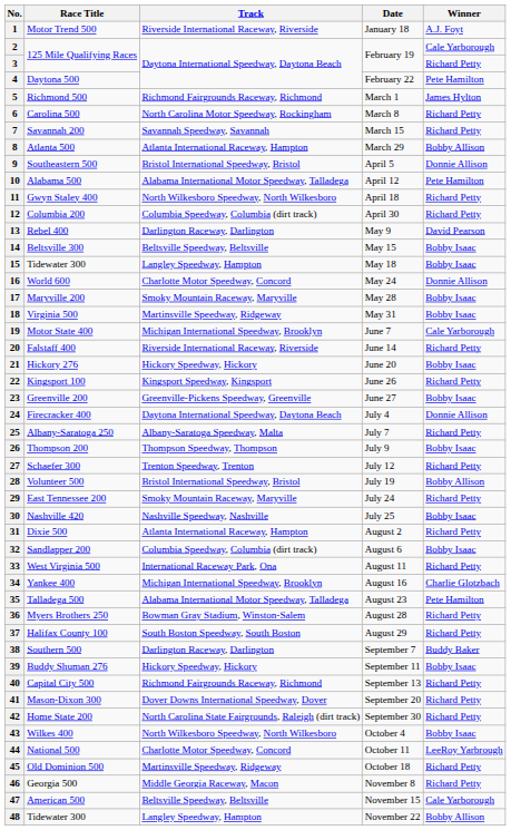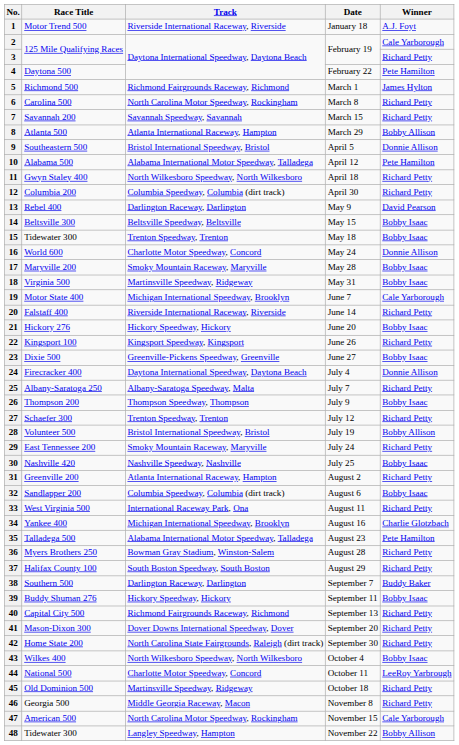 <table class="wikitable" style="font-size:85%;">
 <tr>
 <th>No.</th>
 <th>Race Title</th>
 <th><a href='#'>Track</a></th>
 <th>Date</th>
 <th>Winner</th>
 </tr>
 <tr>
 <th>1</th>
 <td><a href='#'>Motor Trend 500</a></td>
 <td><a href='#'>Riverside International Raceway</a>, <a href='#'>Riverside</a></td>
 <td>January 18</td>
 <td><a href='#'>A.J. Foyt</a></td>
 </tr>
 <tr>
 <th>2</th>
 <td rowspan=2><a href='#'>125 Mile Qualifying Races</a></td>
 <td rowspan=3><a href='#'>Daytona International Speedway</a>, <a href='#'>Daytona Beach</a></td>
 <td rowspan=2>February 19</td>
 <td><a href='#'>Cale Yarborough</a></td>
 </tr>
 <tr>
 <th>3</th>
 <td><a href='#'>Richard Petty</a></td>
 </tr>
 <tr>
 <th>4</th>
 <td><a href='#'>Daytona 500</a></td>
 <td>February 22</td>
 <td><a href='#'>Pete Hamilton</a></td>
 </tr>
 <tr>
 <th>5</th>
 <td><a href='#'>Richmond 500</a></td>
 <td><a href='#'>Richmond Fairgrounds Raceway</a>, <a href='#'>Richmond</a></td>
 <td>March 1</td>
 <td><a href='#'>James Hylton</a></td>
 </tr>
 <tr>
 <th>6</th>
 <td><a href='#'>Carolina 500</a></td>
 <td><a href='#'>North Carolina Motor Speedway</a>, <a href='#'>Rockingham</a></td>
 <td>March 8</td>
 <td><a href='#'>Richard Petty</a></td>
 </tr>
 <tr>
 <th>7</th>
 <td><a href='#'>Savannah 200</a></td>
 <td><a href='#'>Savannah Speedway</a>, <a href='#'>Savannah</a></td>
 <td>March 15</td>
 <td><a href='#'>Richard Petty</a></td>
 </tr>
 <tr>
 <th>8</th>
 <td><a href='#'>Atlanta 500</a></td>
 <td><a href='#'>Atlanta International Raceway</a>, <a href='#'>Hampton</a></td>
 <td>March 29</td>
 <td><a href='#'>Bobby Allison</a></td>
 </tr>
 <tr>
 <th>9</th>
 <td><a href='#'>Southeastern 500</a></td>
 <td><a href='#'>Bristol International Speedway</a>, <a href='#'>Bristol</a></td>
 <td>April 5</td>
 <td><a href='#'>Donnie Allison</a></td>
 </tr>
 <tr>
 <th>10</th>
 <td><a href='#'>Alabama 500</a></td>
 <td><a href='#'>Alabama International Motor Speedway</a>, <a href='#'>Talladega</a></td>
 <td>April 12</td>
 <td><a href='#'>Pete Hamilton</a></td>
 </tr>
 <tr>
 <th>11</th>
 <td><a href='#'>Gwyn Staley 400</a></td>
 <td><a href='#'>North Wilkesboro Speedway</a>, <a href='#'>North Wilkesboro</a></td>
 <td>April 18</td>
 <td><a href='#'>Richard Petty</a></td>
 </tr>
 <tr>
 <th>12</th>
 <td><a href='#'>Columbia 200</a></td>
 <td><a href='#'>Columbia Speedway</a>, <a href='#'>Columbia</a> (dirt track)</td>
 <td>April 30</td>
 <td><a href='#'>Richard Petty</a></td>
 </tr>
 <tr>
 <th>13</th>
 <td><a href='#'>Rebel 400</a></td>
 <td><a href='#'>Darlington Raceway</a>, <a href='#'>Darlington</a></td>
 <td>May 9</td>
 <td><a href='#'>David Pearson</a></td>
 </tr>
 <tr>
 <th>14</th>
 <td><a href='#'>Beltsville 300</a></td>
 <td><a href='#'>Beltsville Speedway</a>, <a href='#'>Beltsville</a></td>
 <td>May 15</td>
 <td><a href='#'>Bobby Isaac</a></td>
 </tr>
 <tr>
 <th>15</th>
 <td>Tidewater 300</td>
-<td><a href='#'>Langley Speedway</a>, <a href='#'>Hampton</a></td>
+<td><a href='#'>Trenton Speedway</a>, <a href='#'>Trenton</a></td>
 <td>May 18</td>
 <td><a href='#'>Bobby Isaac</a></td>
 </tr>
 <tr>
 <th>16</th>
 <td><a href='#'>World 600</a></td>
 <td><a href='#'>Charlotte Motor Speedway</a>, <a href='#'>Concord</a></td>
 <td>May 24</td>
 <td><a href='#'>Donnie Allison</a></td>
 </tr>
 <tr>
 <th>17</th>
 <td><a href='#'>Maryville 200</a></td>
 <td><a href='#'>Smoky Mountain Raceway</a>, <a href='#'>Maryville</a></td>
 <td>May 28</td>
 <td><a href='#'>Bobby Isaac</a></td>
 </tr>
 <tr>
 <th>18</th>
 <td><a href='#'>Virginia 500</a></td>
 <td><a href='#'>Martinsville Speedway</a>, <a href='#'>Ridgeway</a></td>
 <td>May 31</td>
 <td><a href='#'>Bobby Isaac</a></td>
 </tr>
 <tr>
 <th>19</th>
 <td><a href='#'>Motor State 400</a></td>
 <td><a href='#'>Michigan International Speedway</a>, <a href='#'>Brooklyn</a></td>
 <td>June 7</td>
 <td><a href='#'>Cale Yarborough</a></td>
 </tr>
 <tr>
 <th>20</th>
 <td><a href='#'>Falstaff 400</a></td>
 <td><a href='#'>Riverside International Raceway</a>, <a href='#'>Riverside</a></td>
 <td>June 14</td>
 <td><a href='#'>Richard Petty</a></td>
 </tr>
 <tr>
 <th>21</th>
 <td><a href='#'>Hickory 276</a></td>
 <td><a href='#'>Hickory Speedway</a>, <a href='#'>Hickory</a></td>
 <td>June 20</td>
 <td><a href='#'>Bobby Isaac</a></td>
 </tr>
 <tr>
 <th>22</th>
 <td><a href='#'>Kingsport 100</a></td>
 <td><a href='#'>Kingsport Speedway</a>, <a href='#'>Kingsport</a></td>
 <td>June 26</td>
 <td><a href='#'>Richard Petty</a></td>
 </tr>
 <tr>
 <th>23</th>
-<td><a href='#'>Greenville 200</a></td>
+<td><a href='#'>Dixie 500</a></td>
 <td><a href='#'>Greenville-Pickens Speedway</a>, <a href='#'>Greenville</a></td>
 <td>June 27</td>
 <td><a href='#'>Bobby Isaac</a></td>
 </tr>
 <tr>
 <th>24</th>
 <td><a href='#'>Firecracker 400</a></td>
 <td><a href='#'>Daytona International Speedway</a>, <a href='#'>Daytona Beach</a></td>
 <td>July 4</td>
 <td><a href='#'>Donnie Allison</a></td>
 </tr>
 <tr>
 <th>25</th>
 <td><a href='#'>Albany-Saratoga 250</a></td>
 <td><a href='#'>Albany-Saratoga Speedway</a>, <a href='#'>Malta</a></td>
 <td>July 7</td>
 <td><a href='#'>Richard Petty</a></td>
 </tr>
 <tr>
 <th>26</th>
 <td><a href='#'>Thompson 200</a></td>
 <td><a href='#'>Thompson Speedway</a>, <a href='#'>Thompson</a></td>
 <td>July 9</td>
 <td><a href='#'>Bobby Isaac</a></td>
 </tr>
 <tr>
 <th>27</th>
 <td><a href='#'>Schaefer 300</a></td>
 <td><a href='#'>Trenton Speedway</a>, <a href='#'>Trenton</a></td>
 <td>July 12</td>
 <td><a href='#'>Richard Petty</a></td>
 </tr>
 <tr>
 <th>28</th>
 <td><a href='#'>Volunteer 500</a></td>
 <td><a href='#'>Bristol International Speedway</a>, <a href='#'>Bristol</a></td>
 <td>July 19</td>
 <td><a href='#'>Bobby Allison</a></td>
 </tr>
 <tr>
 <th>29</th>
 <td><a href='#'>East Tennessee 200</a></td>
 <td><a href='#'>Smoky Mountain Raceway</a>, <a href='#'>Maryville</a></td>
 <td>July 24</td>
 <td><a href='#'>Richard Petty</a></td>
 </tr>
 <tr>
 <th>30</th>
 <td><a href='#'>Nashville 420</a></td>
 <td><a href='#'>Nashville Speedway</a>, <a href='#'>Nashville</a></td>
 <td>July 25</td>
 <td><a href='#'>Bobby Isaac</a></td>
 </tr>
 <tr>
 <th>31</th>
-<td><a href='#'>Dixie 500</a></td>
+<td><a href='#'>Greenville 200</a></td>
 <td><a href='#'>Atlanta International Raceway</a>, <a href='#'>Hampton</a></td>
 <td>August 2</td>
 <td><a href='#'>Richard Petty</a></td>
 </tr>
 <tr>
 <th>32</th>
 <td><a href='#'>Sandlapper 200</a></td>
 <td><a href='#'>Columbia Speedway</a>, <a href='#'>Columbia</a> (dirt track)</td>
 <td>August 6</td>
 <td><a href='#'>Bobby Isaac</a></td>
 </tr>
 <tr>
 <th>33</th>
 <td><a href='#'>West Virginia 500</a></td>
 <td><a href='#'>International Raceway Park</a>, <a href='#'>Ona</a></td>
 <td>August 11</td>
 <td><a href='#'>Richard Petty</a></td>
 </tr>
 <tr>
 <th>34</th>
 <td><a href='#'>Yankee 400</a></td>
 <td><a href='#'>Michigan International Speedway</a>, <a href='#'>Brooklyn</a></td>
 <td>August 16</td>
 <td><a href='#'>Charlie Glotzbach</a></td>
 </tr>
 <tr>
 <th>35</th>
 <td><a href='#'>Talladega 500</a></td>
 <td><a href='#'>Alabama International Motor Speedway</a>, <a href='#'>Talladega</a></td>
 <td>August 23</td>
 <td><a href='#'>Pete Hamilton</a></td>
 </tr>
 <tr>
 <th>36</th>
 <td><a href='#'>Myers Brothers 250</a></td>
 <td><a href='#'>Bowman Gray Stadium</a>, <a href='#'>Winston-Salem</a></td>
 <td>August 28</td>
 <td><a href='#'>Richard Petty</a></td>
 </tr>
 <tr>
 <th>37</th>
 <td><a href='#'>Halifax County 100</a></td>
 <td><a href='#'>South Boston Speedway</a>, <a href='#'>South Boston</a></td>
 <td>August 29</td>
 <td><a href='#'>Richard Petty</a></td>
 </tr>
 <tr>
 <th>38</th>
 <td><a href='#'>Southern 500</a></td>
 <td><a href='#'>Darlington Raceway</a>, <a href='#'>Darlington</a></td>
 <td>September 7</td>
 <td><a href='#'>Buddy Baker</a></td>
 </tr>
 <tr>
 <th>39</th>
 <td><a href='#'>Buddy Shuman 276</a></td>
 <td><a href='#'>Hickory Speedway</a>, <a href='#'>Hickory</a></td>
 <td>September 11</td>
 <td><a href='#'>Bobby Isaac</a></td>
 </tr>
 <tr>
 <th>40</th>
 <td><a href='#'>Capital City 500</a></td>
 <td><a href='#'>Richmond Fairgrounds Raceway</a>, <a href='#'>Richmond</a></td>
 <td>September 13</td>
 <td><a href='#'>Richard Petty</a></td>
 </tr>
 <tr>
 <th>41</th>
 <td><a href='#'>Mason-Dixon 300</a></td>
 <td><a href='#'>Dover Downs International Speedway</a>, <a href='#'>Dover</a></td>
 <td>September 20</td>
 <td><a href='#'>Richard Petty</a></td>
 </tr>
 <tr>
 <th>42</th>
 <td><a href='#'>Home State 200</a></td>
 <td><a href='#'>North Carolina State Fairgrounds</a>, <a href='#'>Raleigh</a> (dirt track)</td>
 <td>September 30</td>
 <td><a href='#'>Richard Petty</a></td>
 </tr>
 <tr>
 <th>43</th>
 <td><a href='#'>Wilkes 400</a></td>
 <td><a href='#'>North Wilkesboro Speedway</a>, <a href='#'>North Wilkesboro</a></td>
 <td>October 4</td>
 <td><a href='#'>Bobby Isaac</a></td>
 </tr>
 <tr>
 <th>44</th>
 <td><a href='#'>National 500</a></td>
 <td><a href='#'>Charlotte Motor Speedway</a>, <a href='#'>Concord</a></td>
 <td>October 11</td>
 <td><a href='#'>LeeRoy Yarbrough</a></td>
 </tr>
 <tr>
 <th>45</th>
 <td><a href='#'>Old Dominion 500</a></td>
 <td><a href='#'>Martinsville Speedway</a>, <a href='#'>Ridgeway</a></td>
 <td>October 18</td>
 <td><a href='#'>Richard Petty</a></td>
 </tr>
 <tr>
 <th>46</th>
 <td>Georgia 500</td>
 <td><a href='#'>Middle Georgia Raceway</a>, <a href='#'>Macon</a></td>
 <td>November 8</td>
 <td><a href='#'>Richard Petty</a></td>
 </tr>
 <tr>
 <th>47</th>
 <td><a href='#'>American 500</a></td>
-<td><a href='#'>Beltsville Speedway</a>, <a href='#'>Beltsville</a></td>
+<td><a href='#'>North Carolina Motor Speedway</a>, <a href='#'>Rockingham</a></td>
 <td>November 15</td>
 <td><a href='#'>Cale Yarborough</a></td>
 </tr>
 <tr>
 <th>48</th>
 <td>Tidewater 300</td>
 <td><a href='#'>Langley Speedway</a>, <a href='#'>Hampton</a></td>
 <td>November 22</td>
 <td><a href='#'>Bobby Allison</a></td>
 </tr>
 </table>
